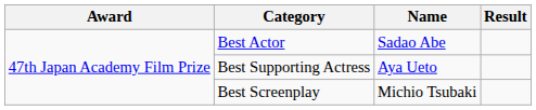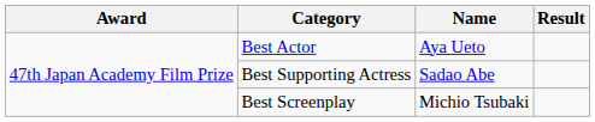 <table class="wikitable">
 <tr>
 <th>Award</th>
 <th>Category</th>
 <th>Name</th>
 <th>Result</th>
 </tr>
 <tr>
 <td rowspan="3"><a href='#'>47th Japan Academy Film Prize</a></td>
 <td><a href='#'>Best Actor</a></td>
-<td><a href='#'>Sadao Abe</a></td>
+<td><a href='#'>Aya Ueto</a></td>
 <td></td>
 </tr>
 <tr>
 <td>Best Supporting Actress</td>
-<td><a href='#'>Aya Ueto</a></td>
+<td><a href='#'>Sadao Abe</a></td>
 <td></td>
 </tr>
 <tr>
 <td>Best Screenplay</td>
 <td>Michio Tsubaki</td>
 <td></td>
 </tr>
 </table>
